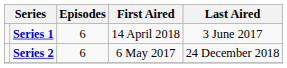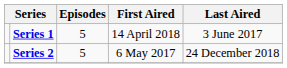 <table class="wikitable">
 <tr>
 <th colspan="2">Series</th>
 <th>Episodes</th>
 <th>First Aired</th>
 <th>Last Aired</th>
 </tr>
 <tr>
 <td style="background:ADD8E6; height:15px;"></td>
 <td style="text-align:center;"><strong><a href='#'>Series 1</a></strong></td>
-<td style="text-align:center;">6</td>
+<td style="text-align:center;">5</td>
 <td style="text-align:center;">14 April 2018</td>
 <td style="text-align:center;">3 June 2017</td>
 </tr>
 <tr>
 <td style="background:FF5F5F; height:15px;"></td>
 <td style="text-align:center;"><strong><a href='#'>Series 2</a></strong></td>
-<td style="text-align:center;">6</td>
+<td style="text-align:center;">5</td>
 <td style="text-align:center;">6 May 2017</td>
 <td style="text-align:center;">24 December 2018</td>
 </tr>
 <tr>
 </tr>
 </table>
